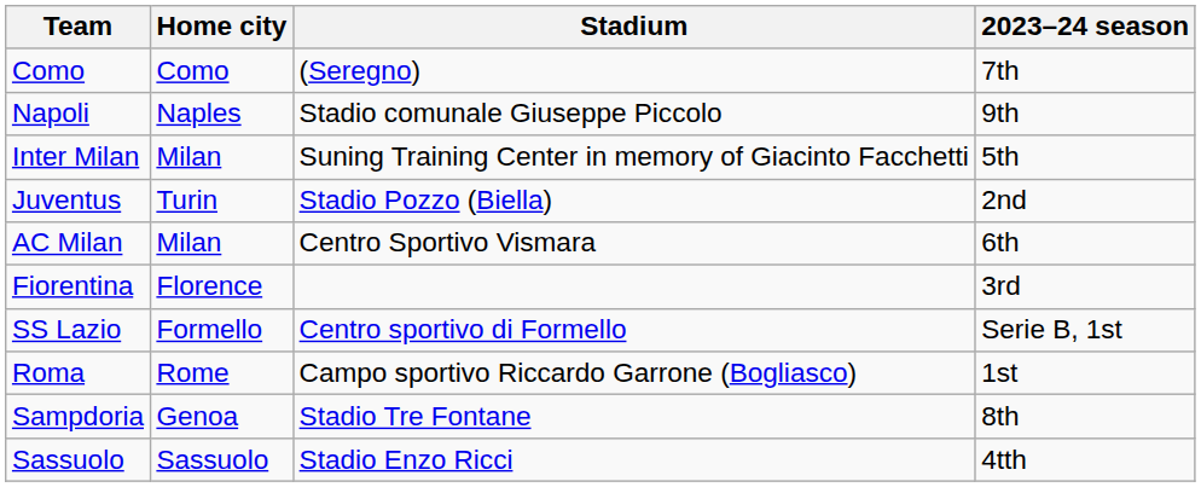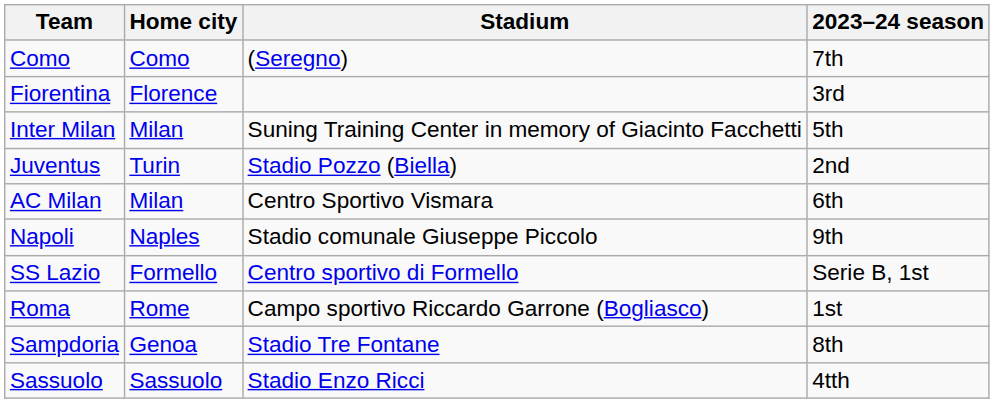 <table class="wikitable sortable">
 <tr>
 <th>Team</th>
 <th>Home city</th>
 <th>Stadium</th>
 <th>2023–24 season</th>
 </tr>
 <tr>
 <td><a href='#'>Como</a></td>
 <td><a href='#'>Como</a></td>
 <td> (<a href='#'>Seregno</a>)</td>
 <td>7th</td>
 </tr>
 <tr>
-<td><a href='#'>Napoli</a></td>
-<td><a href='#'>Naples</a></td>
-<td>Stadio comunale Giuseppe Piccolo</td>
-<td>9th</td>
+<td><a href='#'>Fiorentina</a></td>
+<td><a href='#'>Florence</a></td>
+<td></td>
+<td>3rd</td>
 </tr>
 <tr>
 <td><a href='#'>Inter Milan</a></td>
 <td><a href='#'>Milan</a></td>
 <td>Suning Training Center in memory of Giacinto Facchetti</td>
 <td>5th</td>
 </tr>
 <tr>
 <td><a href='#'>Juventus</a></td>
 <td><a href='#'>Turin</a></td>
 <td><a href='#'>Stadio Pozzo</a> (<a href='#'>Biella</a>)</td>
 <td>2nd</td>
 </tr>
 <tr>
 <td><a href='#'>AC Milan</a></td>
 <td><a href='#'>Milan</a></td>
 <td>Centro Sportivo Vismara</td>
 <td>6th</td>
 </tr>
 <tr>
-<td><a href='#'>Fiorentina</a></td>
-<td><a href='#'>Florence</a></td>
-<td></td>
-<td>3rd</td>
+<td><a href='#'>Napoli</a></td>
+<td><a href='#'>Naples</a></td>
+<td>Stadio comunale Giuseppe Piccolo</td>
+<td>9th</td>
 </tr>
 <tr>
 <td><a href='#'>SS Lazio</a></td>
 <td><a href='#'>Formello</a></td>
 <td><a href='#'>Centro sportivo di Formello</a></td>
 <td>Serie B, 1st</td>
 </tr>
 <tr>
 <td><a href='#'>Roma</a></td>
 <td><a href='#'>Rome</a></td>
 <td>Campo sportivo Riccardo Garrone (<a href='#'>Bogliasco</a>)</td>
 <td>1st</td>
 </tr>
 <tr>
 <td><a href='#'>Sampdoria</a></td>
 <td><a href='#'>Genoa</a></td>
 <td><a href='#'>Stadio Tre Fontane</a></td>
 <td>8th</td>
 </tr>
 <tr>
 <td><a href='#'>Sassuolo</a></td>
 <td><a href='#'>Sassuolo</a></td>
 <td><a href='#'>Stadio Enzo Ricci</a></td>
 <td>4tth</td>
 </tr>
 </table>
